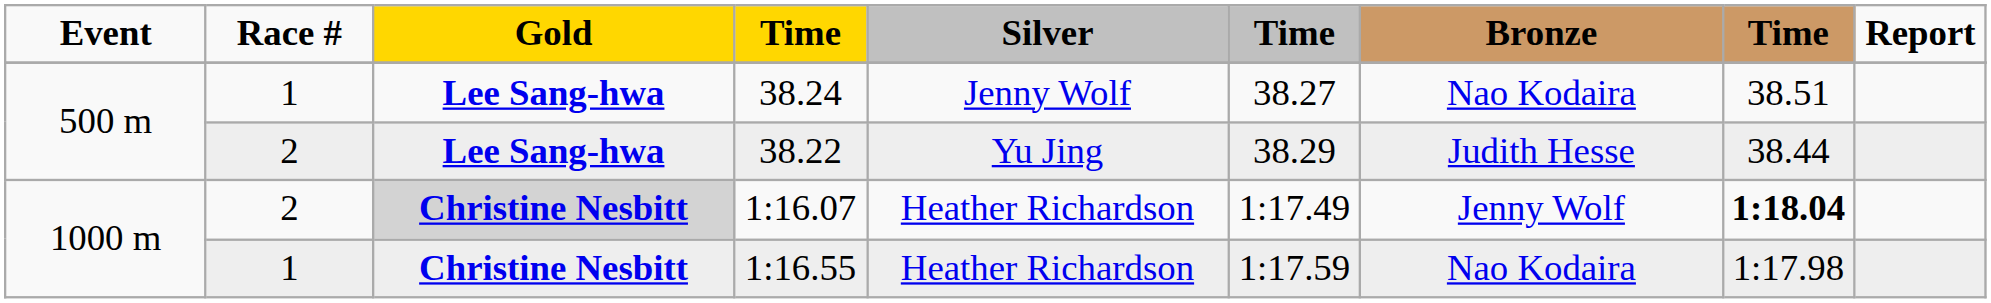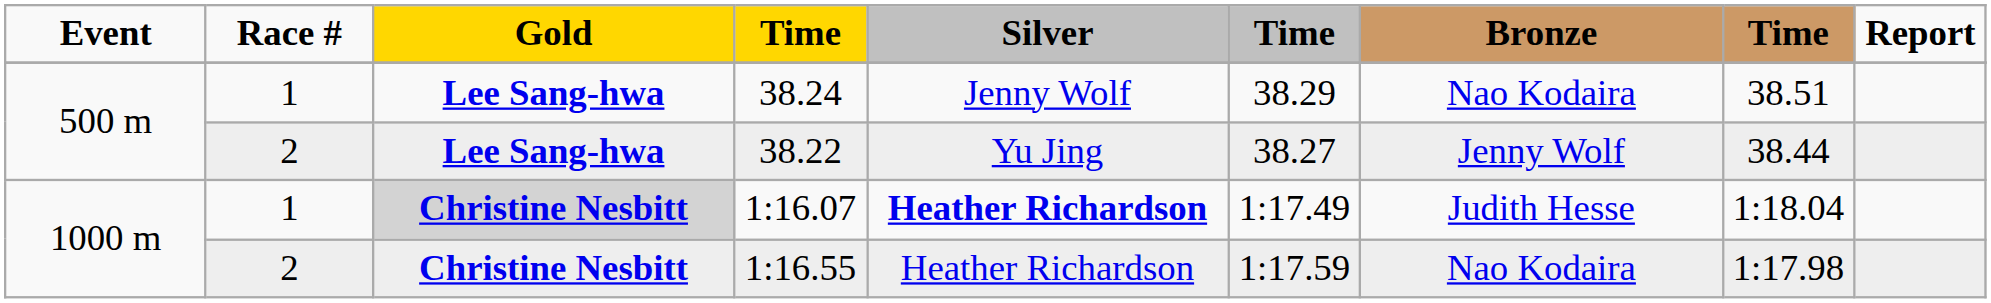 <table class="wikitable">
 <tr>
 <td width="80" align="center"><strong>Event</strong></td>
 <td width="65" align="center"><strong>Race #</strong></td>
 <td width="150" bgcolor="gold" align="center"><strong>Gold</strong></td>
 <td width="50" bgcolor="gold" align="center"><strong>Time</strong></td>
 <td width="150" bgcolor="silver" align="center"><strong>Silver</strong></td>
 <td width="50" bgcolor="silver" align="center"><strong>Time</strong></td>
 <td width="150" bgcolor="#CC9966" align="center"><strong>Bronze</strong></td>
 <td width="50" bgcolor="#CC9966" align="center"><strong>Time</strong></td>
 <td width="50" align="center"><strong>Report</strong></td>
 </tr>
 <tr bgcolor="#cccccc">
 </tr>
 <tr>
 <td rowspan=2 align="center">500 m</td>
 <td align="center">1</td>
 <td align="center"><strong><a href='#'>Lee Sang-hwa</a><br><small></small></strong></td>
 <td align="center">38.24</td>
 <td align="center"><a href='#'>Jenny Wolf</a><br><small></small></td>
-<td align="center">38.27</td>
+<td align="center">38.29</td>
 <td align="center"><a href='#'>Nao Kodaira</a><br><small></small></td>
 <td align="center">38.51</td>
 <td align="center"></td>
 </tr>
 <tr bgcolor="#eeeeee">
 <td align="center">2</td>
 <td align="center"><strong><a href='#'>Lee Sang-hwa</a><br><small></small></strong></td>
 <td align="center">38.22</td>
 <td align="center"><a href='#'>Yu Jing</a><br><small></small></td>
-<td align="center">38.29</td>
-<td align="center"><a href='#'>Judith Hesse</a><br><small></small></td>
+<td align="center">38.27</td>
+<td align="center"><a href='#'>Jenny Wolf</a><br><small></small></td>
 <td align="center">38.44</td>
 <td align="center"></td>
 </tr>
 <tr>
 <td rowspan=2 align="center">1000 m</td>
-<td align="center">2</td>
+<td align="center">1</td>
 <td align="center" style="background: lightgrey;"><strong><a href='#'>Christine Nesbitt</a></strong><br><small></small></td>
 <td align="center">1:16.07</td>
-<td align="center"><a href='#'>Heather Richardson</a><br><small></small></td>
+<td align="center"><strong><a href='#'>Heather Richardson</a><br><small></small></strong></td>
 <td align="center">1:17.49</td>
-<td align="center"><a href='#'>Jenny Wolf</a><br><small></small></td>
-<td align="center"><strong>1:18.04</strong></td>
+<td align="center"><a href='#'>Judith Hesse</a><br><small></small></td>
+<td align="center">1:18.04</td>
 <td align="center"></td>
 </tr>
 <tr bgcolor="#eeeeee">
-<td align="center">1</td>
+<td align="center">2</td>
 <td align="center"><strong><a href='#'>Christine Nesbitt</a></strong><br><small></small></td>
 <td align="center">1:16.55</td>
 <td align="center"><a href='#'>Heather Richardson</a><br><small></small></td>
 <td align="center">1:17.59</td>
 <td align="center"><a href='#'>Nao Kodaira</a><br><small></small></td>
 <td align="center">1:17.98</td>
 <td align="center"></td>
 </tr>
 </table>
